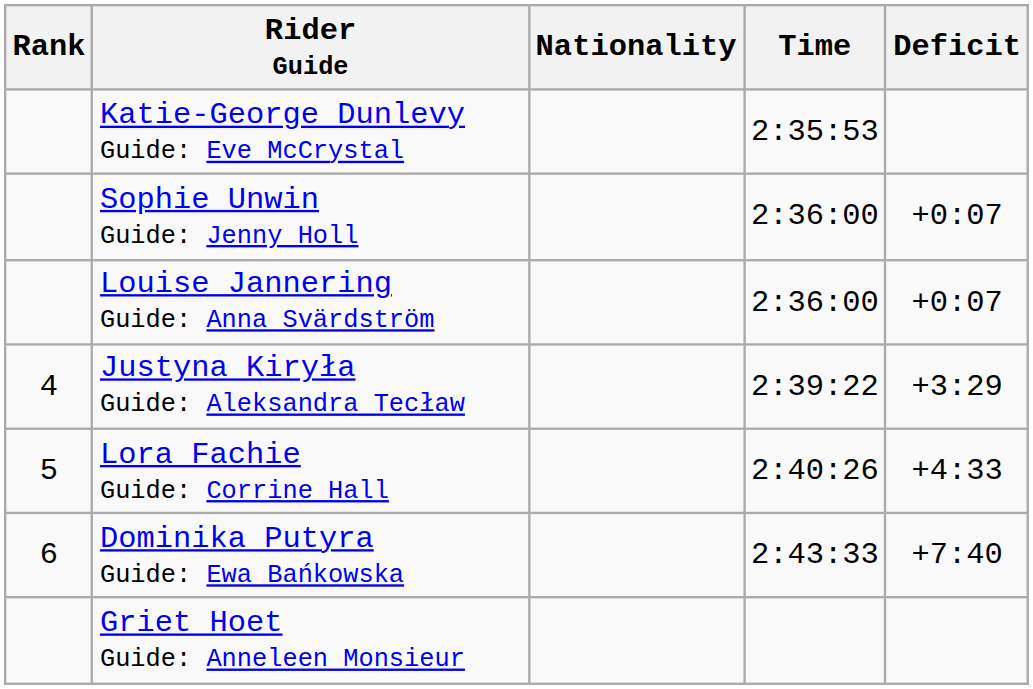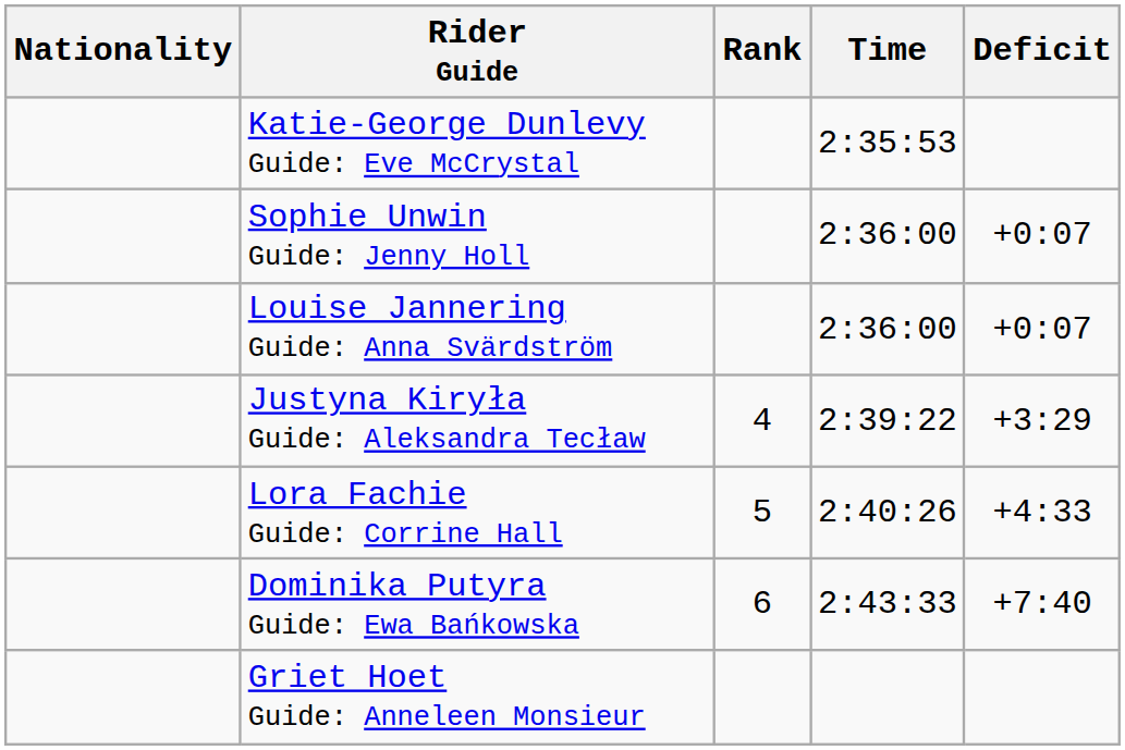 <table class="wikitable sortable" style="text-align:center">
 <tr>
+<th>Nationality</th>
+<th width=180>Rider<br><small>Guide</small></th>
 <th width=20>Rank</th>
-<th width=180>Rider<br><small>Guide</small></th>
-<th>Nationality</th>
 <th>Time</th>
 <th>Deficit</th>
 </tr>
 <tr>
+<td align=left></td>
+<td align=left><a href='#'>Katie-George Dunlevy</a><br><small>Guide: <a href='#'>Eve McCrystal</a></small></td>
 <td></td>
-<td align=left><a href='#'>Katie-George Dunlevy</a><br><small>Guide: <a href='#'>Eve McCrystal</a></small></td>
-<td align=left></td>
 <td>2:35:53</td>
 <td></td>
 </tr>
 <tr>
+<td align=left></td>
+<td align=left><a href='#'>Sophie Unwin</a><br><small>Guide: <a href='#'>Jenny Holl</a></small></td>
 <td></td>
-<td align=left><a href='#'>Sophie Unwin</a><br><small>Guide: <a href='#'>Jenny Holl</a></small></td>
-<td align=left></td>
 <td>2:36:00</td>
 <td>+0:07</td>
 </tr>
 <tr>
+<td align=left></td>
+<td align=left><a href='#'>Louise Jannering</a><br><small>Guide: <a href='#'>Anna Svärdström</a></small></td>
 <td></td>
-<td align=left><a href='#'>Louise Jannering</a><br><small>Guide: <a href='#'>Anna Svärdström</a></small></td>
-<td align=left></td>
 <td>2:36:00</td>
 <td>+0:07</td>
 </tr>
 <tr>
+<td align=left></td>
+<td align=left><a href='#'>Justyna Kiryła</a><br><small>Guide: <a href='#'>Aleksandra Tecław</a></small></td>
 <td>4</td>
-<td align=left><a href='#'>Justyna Kiryła</a><br><small>Guide: <a href='#'>Aleksandra Tecław</a></small></td>
-<td align=left></td>
 <td>2:39:22</td>
 <td>+3:29</td>
 </tr>
 <tr>
+<td align=left></td>
+<td align=left><a href='#'>Lora Fachie</a><br><small>Guide: <a href='#'>Corrine Hall</a></small></td>
 <td>5</td>
-<td align=left><a href='#'>Lora Fachie</a><br><small>Guide: <a href='#'>Corrine Hall</a></small></td>
-<td align=left></td>
 <td>2:40:26</td>
 <td>+4:33</td>
 </tr>
 <tr>
+<td align=left></td>
+<td align=left><a href='#'>Dominika Putyra</a><br><small>Guide: <a href='#'>Ewa Bańkowska</a></small></td>
 <td>6</td>
-<td align=left><a href='#'>Dominika Putyra</a><br><small>Guide: <a href='#'>Ewa Bańkowska</a></small></td>
-<td align=left></td>
 <td>2:43:33</td>
 <td>+7:40</td>
 </tr>
 <tr>
+<td align=left></td>
+<td align=left><a href='#'>Griet Hoet</a><br><small>Guide: <a href='#'>Anneleen Monsieur</a></small></td>
 <td></td>
-<td align=left><a href='#'>Griet Hoet</a><br><small>Guide: <a href='#'>Anneleen Monsieur</a></small></td>
-<td align=left></td>
 <td></td>
 <td></td>
 </tr>
 </table>
